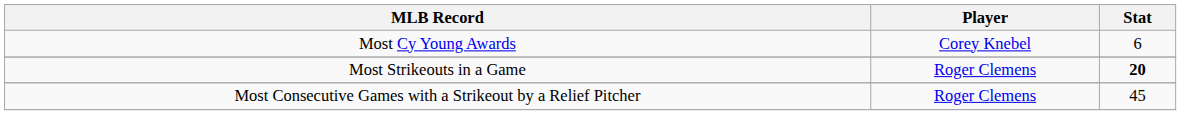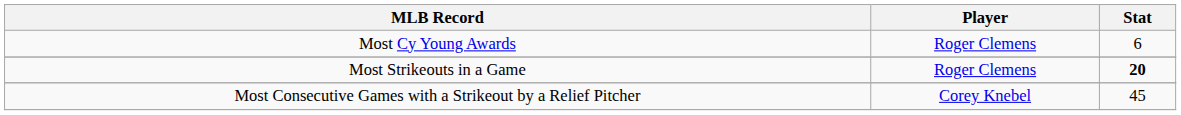 <table class="wikitable" style="width: 90%;text-align: center;">
 <tr>
 <th style=>MLB Record</th>
 <th style=>Player</th>
 <th style=>Stat</th>
 </tr>
 <tr align="center">
 <td rowspan="1">Most <a href='#'>Cy Young Awards</a></td>
-<td><a href='#'>Corey Knebel</a></td>
+<td><a href='#'>Roger Clemens</a></td>
 <td>6</td>
 </tr>
 <tr>
 </tr>
 <tr align="center">
 <td rowspan="1">Most Strikeouts in a Game</td>
 <td><a href='#'>Roger Clemens</a></td>
 <td><strong>20</strong></td>
 </tr>
 <tr>
 </tr>
 <tr align="center">
 <td rowspan="1">Most Consecutive Games with a Strikeout by a Relief Pitcher</td>
-<td><a href='#'>Roger Clemens</a></td>
+<td><a href='#'>Corey Knebel</a></td>
 <td>45</td>
 </tr>
 <tr>
 </tr>
 </table>
